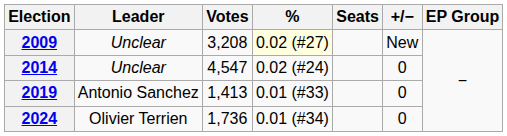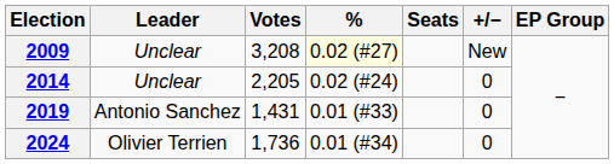 <table class="wikitable"style="text-align:center">
 <tr>
 <th>Election</th>
 <th>Leader</th>
 <th>Votes</th>
 <th>%</th>
 <th>Seats</th>
 <th>+/−</th>
 <th>EP Group</th>
 </tr>
 <tr>
 <th><a href='#'>2009</a></th>
 <td><em>Unclear</em></td>
 <td>3,208</td>
 <td style="background: lightyellow;">0.02 (#27)</td>
 <td></td>
 <td>New</td>
 <td rowspan="4">−</td>
 </tr>
 <tr>
 <th><a href='#'>2014</a></th>
 <td><em>Unclear</em></td>
-<td>4,547</td>
+<td>2,205</td>
 <td>0.02 (#24)</td>
 <td></td>
 <td> 0</td>
 </tr>
 <tr>
 <th><a href='#'>2019</a></th>
 <td>Antonio Sanchez</td>
-<td>1,413</td>
+<td>1,431</td>
 <td>0.01 (#33)</td>
 <td></td>
 <td> 0</td>
 </tr>
 <tr>
 <th><a href='#'>2024</a></th>
 <td>Olivier Terrien</td>
 <td>1,736</td>
 <td>0.01 (#34)</td>
 <td></td>
 <td> 0</td>
 </tr>
 </table>
